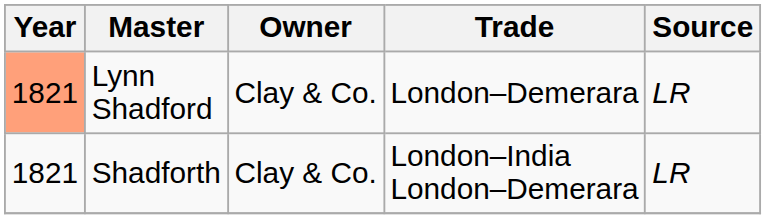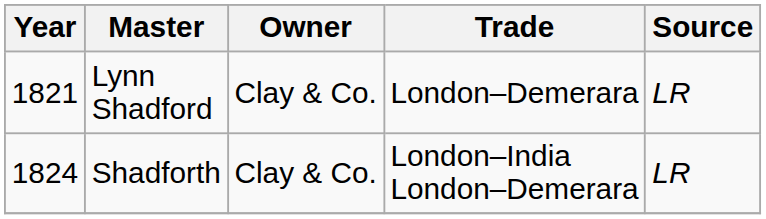 <table class=" wikitable">
 <tr>
 <th>Year</th>
 <th>Master</th>
 <th>Owner</th>
 <th>Trade</th>
 <th>Source</th>
 </tr>
 <tr>
-<td style="background: lightsalmon;">1821</td>
+<td>1821</td>
 <td>Lynn<br>Shadford</td>
 <td>Clay & Co.</td>
 <td>London–Demerara</td>
 <td><em>LR</em></td>
 </tr>
 <tr>
-<td>1821</td>
+<td>1824</td>
 <td>Shadforth</td>
 <td>Clay & Co.</td>
 <td>London–India<br>London–Demerara</td>
 <td><em>LR</em></td>
 </tr>
 <tr>
 </tr>
 </table>
